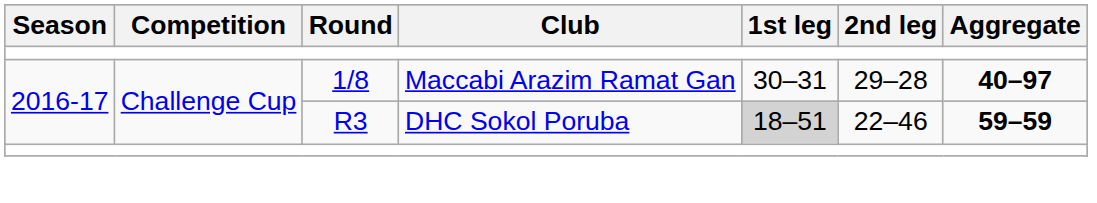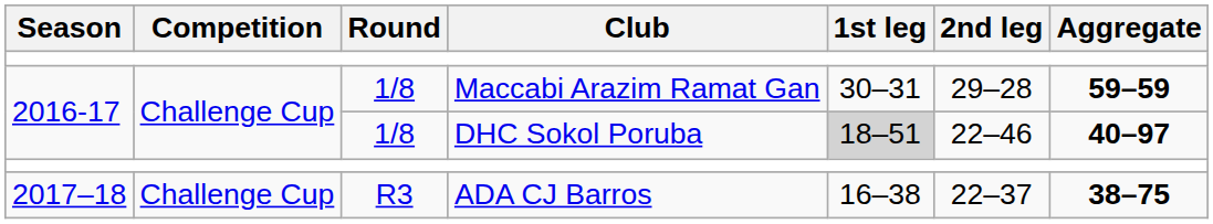 <table class="wikitable">
 <tr>
 <th>Season</th>
 <th>Competition</th>
 <th>Round</th>
 <th>Club</th>
 <th>1st leg</th>
 <th>2nd leg</th>
 <th>Aggregate</th>
 </tr>
 <tr>
 <td colspan="7" bgcolor=white></td>
 </tr>
 <tr>
 <td rowspan="2"><a href='#'>2016-17</a></td>
 <td rowspan="2"><a href='#'>Challenge Cup</a></td>
 <td style="text-align:center;"><a href='#'>1/8</a></td>
 <td> <a href='#'>Maccabi Arazim Ramat Gan</a></td>
 <td style="text-align:center;">30–31</td>
 <td style="text-align:center;">29–28</td>
-<td style="text-align:center;"><strong>40–97</strong></td>
+<td style="text-align:center;"><strong>59–59</strong></td>
 </tr>
 <tr>
-<td style="text-align:center;"><a href='#'>R3</a></td>
+<td style="text-align:center;"><a href='#'>1/8</a></td>
 <td> <a href='#'>DHC Sokol Poruba</a></td>
 <td style="background: lightgrey; text-align:center;">18–51</td>
 <td style="text-align:center;">22–46</td>
-<td style="text-align:center;"><strong>59–59</strong></td>
+<td style="text-align:center;"><strong>40–97</strong></td>
 </tr>
 <tr>
 <td colspan="7" bgcolor=white></td>
 </tr>
+<tr>
+<td><a href='#'>2017–18</a></td>
+<td><a href='#'>Challenge Cup</a></td>
+<td style="text-align:center;"><a href='#'>R3</a></td>
+<td> <a href='#'>ADA CJ Barros</a></td>
+<td style="text-align:center;">16–38</td>
+<td style="text-align:center;">22–37</td>
+<td style="text-align:center;"><strong>38–75</strong></td>
+</tr>
 </table>
